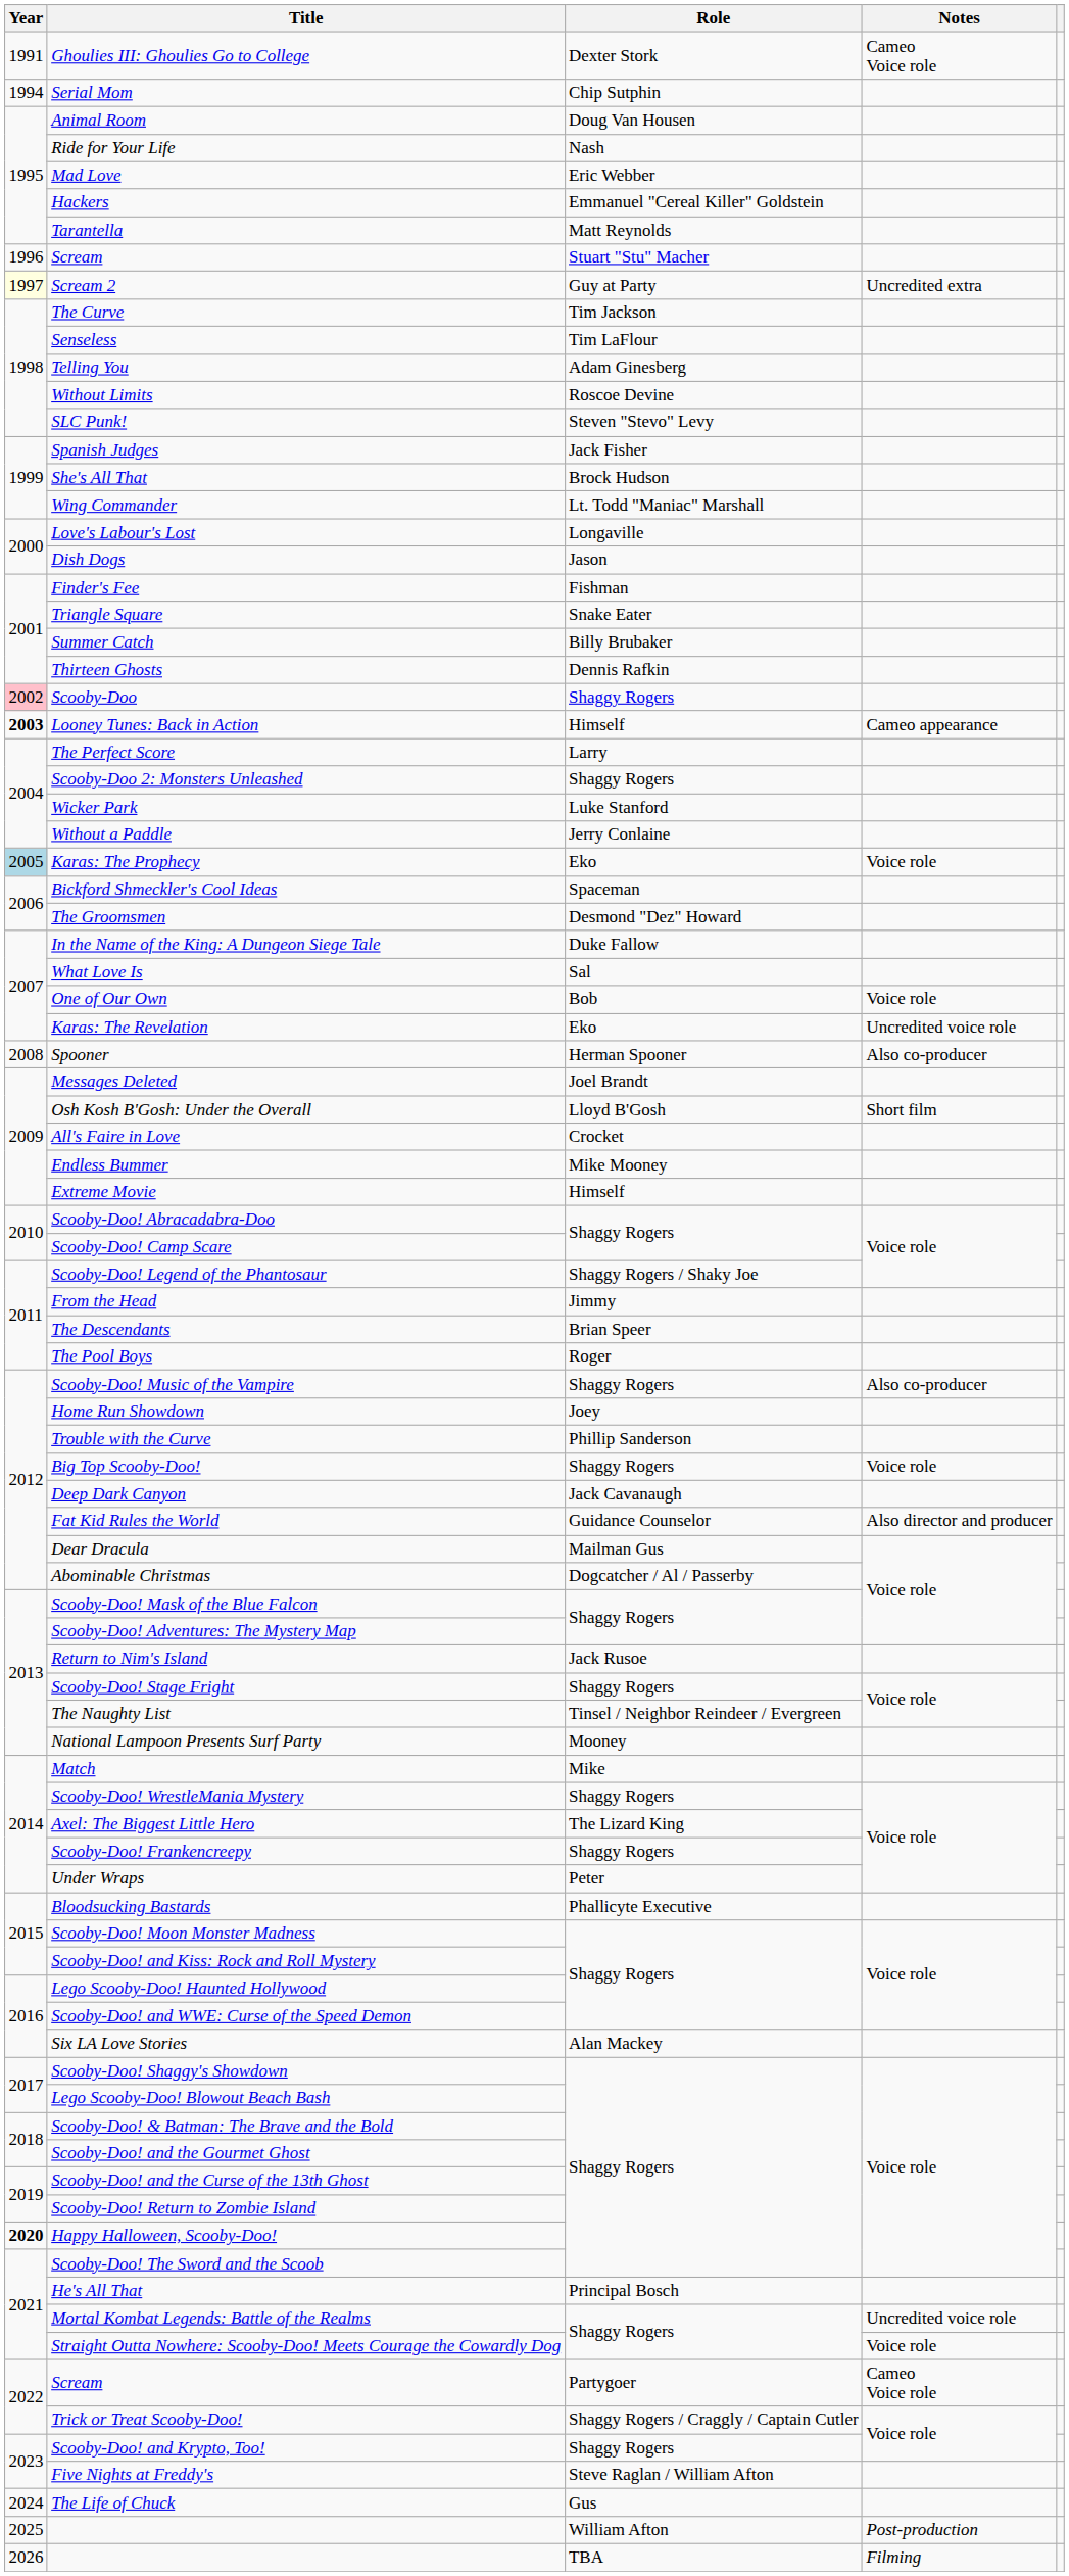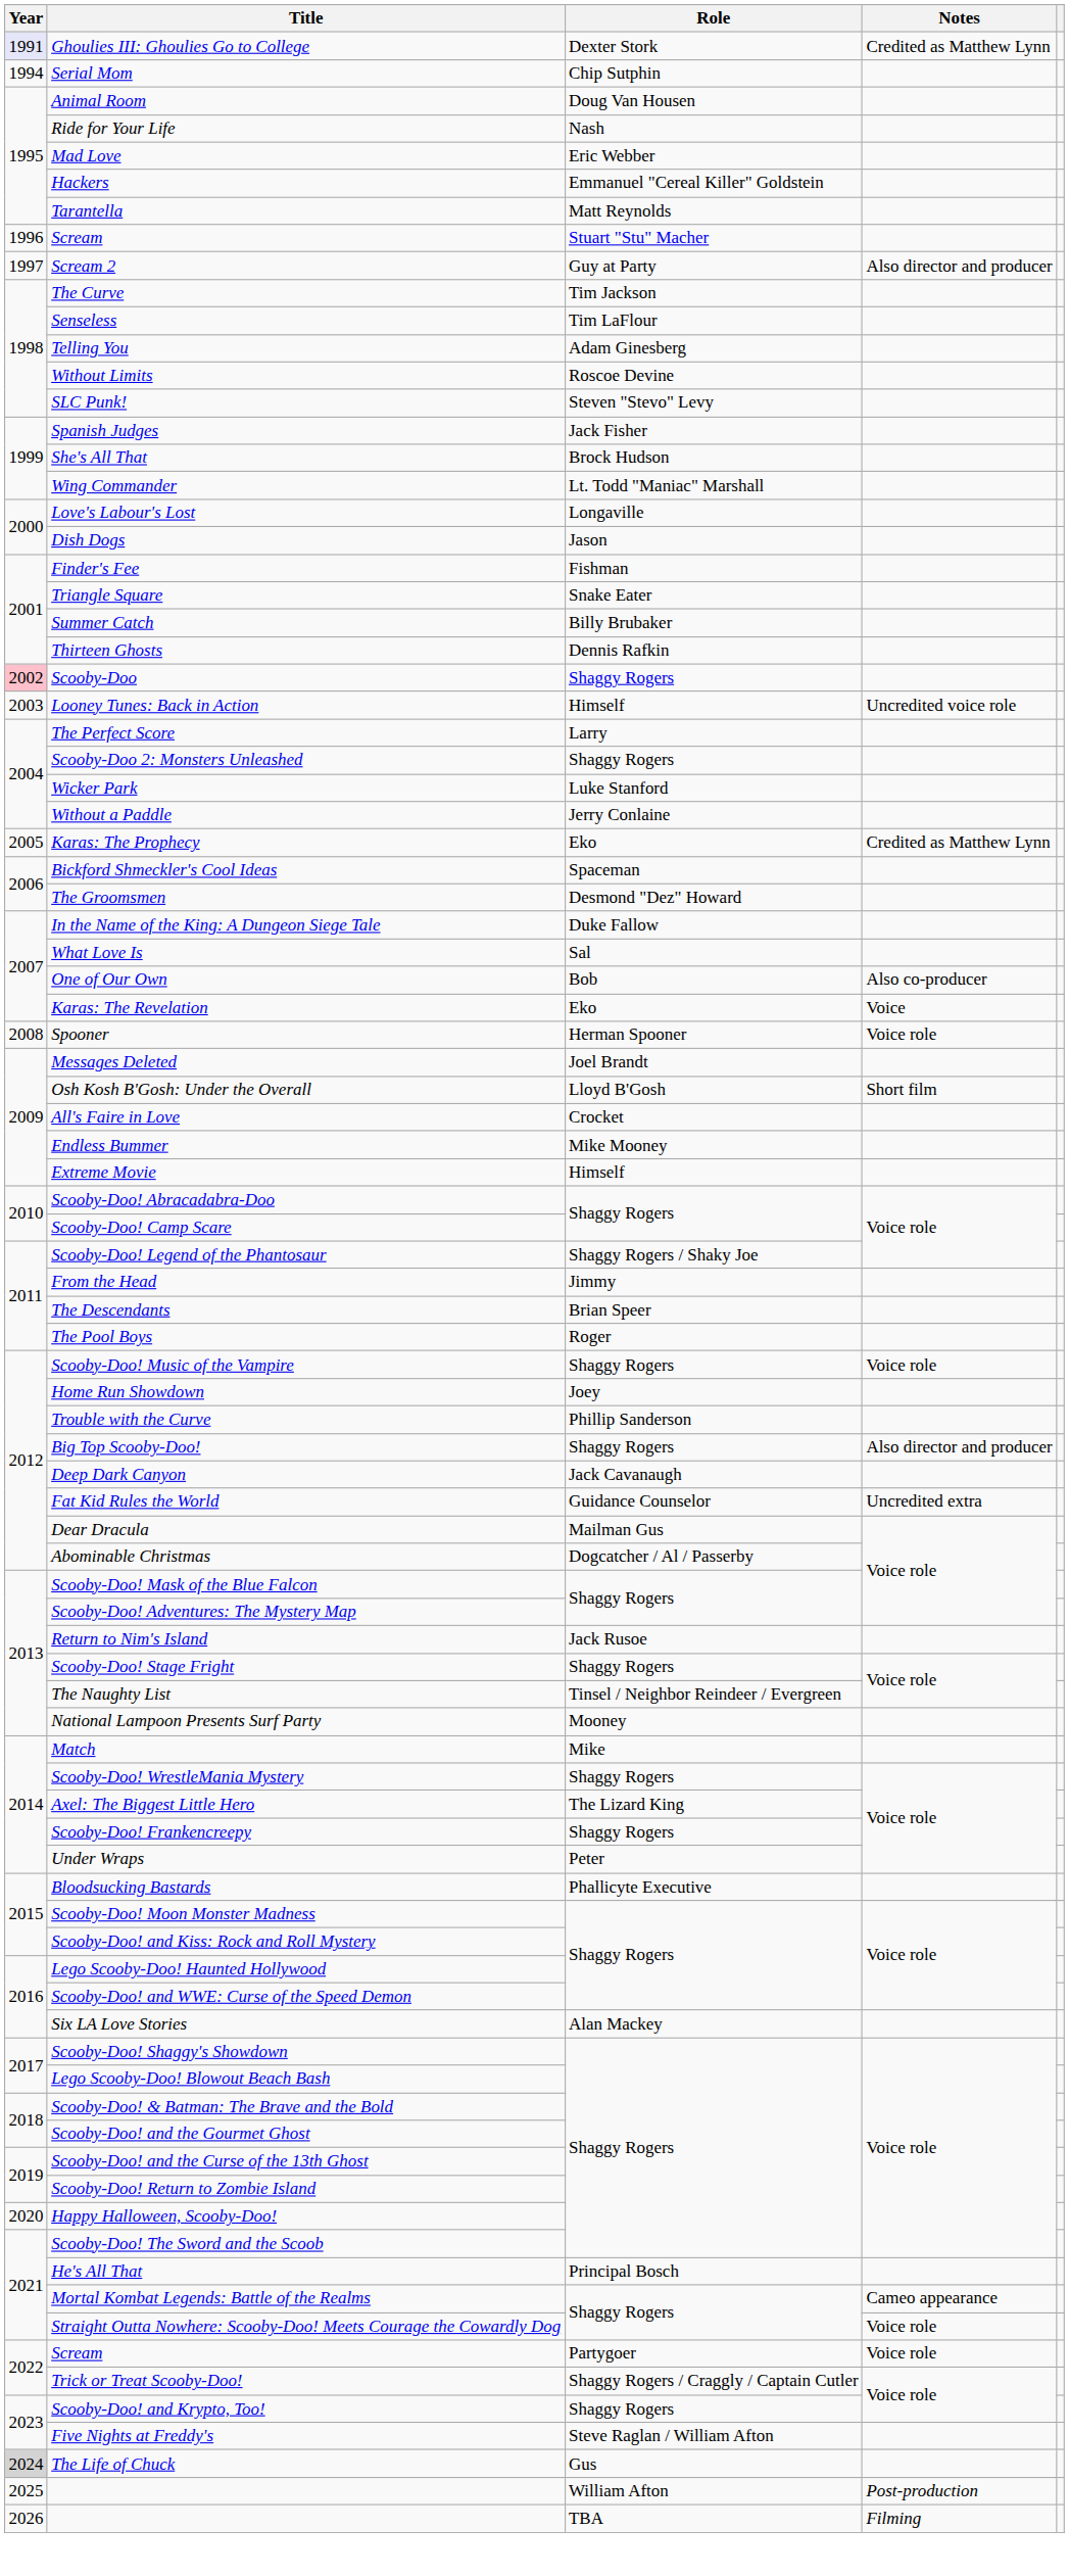 <table class = "wikitable sortable">
 <tr>
 <th>Year</th>
 <th>Title</th>
 <th>Role</th>
 <th>Notes</th>
 <th scope="col" class="unsortable"></th>
 </tr>
 <tr>
-<td>1991</td>
+<td style="background: lavender;">1991</td>
 <td><em><a href='#'>Ghoulies III: Ghoulies Go to College</a></em></td>
 <td>Dexter Stork</td>
-<td>Cameo<br>Voice role</td>
+<td>Credited as Matthew Lynn</td>
 <td style="text-align:center;"></td>
 </tr>
 <tr>
 <td>1994</td>
 <td><em><a href='#'>Serial Mom</a></em></td>
 <td>Chip Sutphin</td>
 <td></td>
 <td style="text-align:center;"></td>
 </tr>
 <tr>
 <td rowspan="5">1995</td>
 <td><em><a href='#'>Animal Room</a></em></td>
 <td>Doug Van Housen</td>
 <td></td>
 <td style="text-align:center;"></td>
 </tr>
 <tr>
 <td><em>Ride for Your Life</em></td>
 <td>Nash</td>
 <td></td>
 <td style="text-align:center;"></td>
 </tr>
 <tr>
 <td><em><a href='#'>Mad Love</a></em></td>
 <td>Eric Webber</td>
 <td></td>
 <td style="text-align:center;"></td>
 </tr>
 <tr>
 <td><em><a href='#'>Hackers</a></em></td>
 <td>Emmanuel "Cereal Killer" Goldstein</td>
 <td></td>
 <td style="text-align:center;"></td>
 </tr>
 <tr>
 <td><em><a href='#'>Tarantella</a></em></td>
 <td>Matt Reynolds</td>
 <td></td>
 <td style="text-align:center;"></td>
 </tr>
 <tr>
 <td>1996</td>
 <td><em><a href='#'>Scream</a></em></td>
 <td><a href='#'>Stuart "Stu" Macher</a></td>
 <td></td>
 <td style="text-align:center;"></td>
 </tr>
 <tr>
-<td style="background: lightyellow;">1997</td>
+<td>1997</td>
 <td><em><a href='#'>Scream 2</a></em></td>
 <td>Guy at Party</td>
-<td>Uncredited extra</td>
+<td>Also director and producer</td>
 <td style="text-align:center;"></td>
 </tr>
 <tr>
 <td rowspan="5">1998</td>
 <td><em><a href='#'>The Curve</a></em></td>
 <td>Tim Jackson</td>
 <td></td>
 <td style="text-align:center;"></td>
 </tr>
 <tr>
 <td><em><a href='#'>Senseless</a></em></td>
 <td>Tim LaFlour</td>
 <td></td>
 <td style="text-align:center;"></td>
 </tr>
 <tr>
 <td><em><a href='#'>Telling You</a></em></td>
 <td>Adam Ginesberg</td>
 <td></td>
 <td style="text-align:center;"></td>
 </tr>
 <tr>
 <td><em><a href='#'>Without Limits</a></em></td>
 <td>Roscoe Devine</td>
 <td></td>
 <td style="text-align:center;"></td>
 </tr>
 <tr>
 <td><em><a href='#'>SLC Punk!</a></em></td>
 <td>Steven "Stevo" Levy</td>
 <td></td>
 <td style="text-align:center;"></td>
 </tr>
 <tr>
 <td rowspan="3">1999</td>
 <td><em><a href='#'>Spanish Judges</a></em></td>
 <td>Jack Fisher</td>
 <td></td>
 <td style="text-align:center;"></td>
 </tr>
 <tr>
 <td><em><a href='#'>She's All That</a></em></td>
 <td>Brock Hudson</td>
 <td></td>
 <td style="text-align:center;"></td>
 </tr>
 <tr>
 <td><em><a href='#'>Wing Commander</a></em></td>
 <td>Lt. Todd "Maniac" Marshall</td>
 <td></td>
 <td style="text-align:center;"></td>
 </tr>
 <tr>
 <td rowspan="2">2000</td>
 <td><em><a href='#'>Love's Labour's Lost</a></em></td>
 <td>Longaville</td>
 <td></td>
 <td style="text-align:center;"></td>
 </tr>
 <tr>
 <td><em><a href='#'>Dish Dogs</a></em></td>
 <td>Jason</td>
 <td></td>
 <td style="text-align:center;"></td>
 </tr>
 <tr>
 <td rowspan="4">2001</td>
 <td><em><a href='#'>Finder's Fee</a></em></td>
 <td>Fishman</td>
 <td></td>
 <td style="text-align:center;"></td>
 </tr>
 <tr>
 <td><em><a href='#'>Triangle Square</a></em></td>
 <td>Snake Eater</td>
 <td></td>
 <td style="text-align:center;"></td>
 </tr>
 <tr>
 <td><em><a href='#'>Summer Catch</a></em></td>
 <td>Billy Brubaker</td>
 <td></td>
 <td style="text-align:center;"></td>
 </tr>
 <tr>
 <td><em><a href='#'>Thirteen Ghosts</a></em></td>
 <td>Dennis Rafkin</td>
 <td></td>
 <td style="text-align:center;"></td>
 </tr>
 <tr>
 <td style="background: pink;">2002</td>
 <td><em><a href='#'>Scooby-Doo</a></em></td>
 <td><a href='#'>Shaggy Rogers</a></td>
 <td></td>
 <td style="text-align:center;"></td>
 </tr>
 <tr>
-<td><strong>2003</strong></td>
+<td>2003</td>
 <td><em><a href='#'>Looney Tunes: Back in Action</a></em></td>
 <td>Himself</td>
-<td>Cameo appearance</td>
+<td>Uncredited voice role</td>
 <td style="text-align:center;"></td>
 </tr>
 <tr>
 <td rowspan="4">2004</td>
 <td><em><a href='#'>The Perfect Score</a></em></td>
 <td>Larry</td>
 <td></td>
 <td style="text-align:center;"></td>
 </tr>
 <tr>
 <td><em><a href='#'>Scooby-Doo 2: Monsters Unleashed</a></em></td>
 <td>Shaggy Rogers</td>
 <td></td>
 <td style="text-align:center;"></td>
 </tr>
 <tr>
 <td><em><a href='#'>Wicker Park</a></em></td>
 <td>Luke Stanford</td>
 <td></td>
 <td style="text-align:center;"></td>
 </tr>
 <tr>
 <td><em><a href='#'>Without a Paddle</a></em></td>
 <td>Jerry Conlaine</td>
 <td></td>
 <td style="text-align:center;"></td>
 </tr>
 <tr>
-<td style="background: lightblue;">2005</td>
+<td>2005</td>
 <td><em><a href='#'>Karas: The Prophecy</a></em></td>
 <td>Eko</td>
-<td>Voice role</td>
+<td>Credited as Matthew Lynn</td>
 <td style="text-align:center;"></td>
 </tr>
 <tr>
 <td rowspan="2">2006</td>
 <td><em><a href='#'>Bickford Shmeckler's Cool Ideas</a></em></td>
 <td>Spaceman</td>
 <td></td>
 <td style="text-align:center;"></td>
 </tr>
 <tr>
 <td><em><a href='#'>The Groomsmen</a></em></td>
 <td>Desmond "Dez" Howard</td>
 <td></td>
 <td style="text-align:center;"></td>
 </tr>
 <tr>
 <td rowspan="4">2007</td>
 <td><em><a href='#'>In the Name of the King: A Dungeon Siege Tale</a></em></td>
 <td>Duke Fallow</td>
 <td></td>
 <td style="text-align:center;"></td>
 </tr>
 <tr>
 <td><em><a href='#'>What Love Is</a></em></td>
 <td>Sal</td>
 <td></td>
 <td style="text-align:center;"></td>
 </tr>
 <tr>
 <td><em><a href='#'>One of Our Own</a></em></td>
 <td>Bob</td>
-<td>Voice role</td>
+<td>Also co-producer</td>
 <td style="text-align:center;"></td>
 </tr>
 <tr>
 <td><em><a href='#'>Karas: The Revelation</a></em></td>
 <td>Eko</td>
-<td>Uncredited voice role</td>
+<td>Voice</td>
 <td style="text-align:center;"></td>
 </tr>
 <tr>
 <td>2008</td>
 <td><em>Spooner</em></td>
 <td>Herman Spooner</td>
-<td>Also co-producer</td>
+<td>Voice role</td>
 <td style="text-align:center;"></td>
 </tr>
 <tr>
 <td rowspan="5">2009</td>
 <td><em><a href='#'>Messages Deleted</a></em></td>
 <td>Joel Brandt</td>
 <td></td>
 <td style="text-align:center;"></td>
 </tr>
 <tr>
 <td><em>Osh Kosh B'Gosh: Under the Overall</em></td>
 <td>Lloyd B'Gosh</td>
 <td>Short film</td>
 <td style="text-align:center;"></td>
 </tr>
 <tr>
 <td><em><a href='#'>All's Faire in Love</a></em></td>
 <td>Crocket</td>
 <td></td>
 <td style="text-align:center;"></td>
 </tr>
 <tr>
 <td><em><a href='#'>Endless Bummer</a></em></td>
 <td>Mike Mooney</td>
 <td></td>
 <td style="text-align:center;"></td>
 </tr>
 <tr>
 <td><em><a href='#'>Extreme Movie</a></em></td>
 <td>Himself</td>
 <td></td>
 <td style="text-align:center;"></td>
 </tr>
 <tr>
 <td rowspan="2">2010</td>
 <td><em><a href='#'>Scooby-Doo! Abracadabra-Doo</a></em></td>
 <td rowspan="2">Shaggy Rogers</td>
 <td rowspan="3">Voice role</td>
 <td style="text-align:center;"></td>
 </tr>
 <tr>
 <td><em><a href='#'>Scooby-Doo! Camp Scare</a></em></td>
 <td style="text-align:center;"></td>
 </tr>
 <tr>
 <td rowspan="4">2011</td>
 <td><em><a href='#'>Scooby-Doo! Legend of the Phantosaur</a></em></td>
 <td>Shaggy Rogers / Shaky Joe</td>
 <td style="text-align:center;"></td>
 </tr>
 <tr>
 <td><em><a href='#'>From the Head</a></em></td>
 <td>Jimmy</td>
 <td></td>
 <td style="text-align:center;"></td>
 </tr>
 <tr>
 <td><em><a href='#'>The Descendants</a></em></td>
 <td>Brian Speer</td>
 <td></td>
 <td style="text-align:center;"></td>
 </tr>
 <tr>
 <td><em><a href='#'>The Pool Boys</a></em></td>
 <td>Roger</td>
 <td></td>
 <td style="text-align:center;"></td>
 </tr>
 <tr>
 <td rowspan="8">2012</td>
 <td><em><a href='#'>Scooby-Doo! Music of the Vampire</a></em></td>
 <td>Shaggy Rogers</td>
-<td>Also co-producer</td>
+<td>Voice role</td>
 <td style="text-align:center;"></td>
 </tr>
 <tr>
 <td><em><a href='#'>Home Run Showdown</a></em></td>
 <td>Joey</td>
 <td></td>
 <td style="text-align:center;"></td>
 </tr>
 <tr>
 <td><em><a href='#'>Trouble with the Curve</a></em></td>
 <td>Phillip Sanderson</td>
 <td></td>
 <td style="text-align:center;"></td>
 </tr>
 <tr>
 <td><em><a href='#'>Big Top Scooby-Doo!</a></em></td>
 <td>Shaggy Rogers</td>
-<td>Voice role</td>
+<td>Also director and producer</td>
 <td style="text-align:center;"></td>
 </tr>
 <tr>
 <td><em><a href='#'>Deep Dark Canyon</a></em></td>
 <td>Jack Cavanaugh</td>
 <td></td>
 <td style="text-align:center;"></td>
 </tr>
 <tr>
 <td><em><a href='#'>Fat Kid Rules the World</a></em></td>
 <td>Guidance Counselor</td>
-<td>Also director and producer</td>
+<td>Uncredited extra</td>
 <td style="text-align:center;"></td>
 </tr>
 <tr>
 <td><em>Dear Dracula</em></td>
 <td>Mailman Gus</td>
 <td rowspan="4">Voice role</td>
 <td style="text-align:center;"></td>
 </tr>
 <tr>
 <td><em>Abominable Christmas</em></td>
 <td>Dogcatcher / Al / Passerby</td>
 <td style="text-align:center;"></td>
 </tr>
 <tr>
 <td rowspan="6">2013</td>
 <td><em><a href='#'>Scooby-Doo! Mask of the Blue Falcon</a></em></td>
 <td rowspan="2">Shaggy Rogers</td>
 <td style="text-align:center;"></td>
 </tr>
 <tr>
 <td><em><a href='#'>Scooby-Doo! Adventures: The Mystery Map</a></em></td>
 <td style="text-align:center;"></td>
 </tr>
 <tr>
 <td><em><a href='#'>Return to Nim's Island</a></em></td>
 <td>Jack Rusoe</td>
 <td></td>
 <td style="text-align:center;"></td>
 </tr>
 <tr>
 <td><em><a href='#'>Scooby-Doo! Stage Fright</a></em></td>
 <td>Shaggy Rogers</td>
 <td rowspan="2">Voice role</td>
 <td style="text-align:center;"></td>
 </tr>
 <tr>
 <td><em>The Naughty List</em></td>
 <td>Tinsel / Neighbor Reindeer / Evergreen</td>
 <td style="text-align:center;"></td>
 </tr>
 <tr>
 <td><em>National Lampoon Presents Surf Party</em></td>
 <td>Mooney</td>
 <td></td>
 <td style="text-align:center;"></td>
 </tr>
 <tr>
 <td rowspan="5">2014</td>
 <td><em><a href='#'>Match</a></em></td>
 <td>Mike</td>
 <td></td>
 <td style="text-align:center;"></td>
 </tr>
 <tr>
 <td><em><a href='#'>Scooby-Doo! WrestleMania Mystery</a></em></td>
 <td>Shaggy Rogers</td>
 <td rowspan="4">Voice role</td>
 <td style="text-align:center;"></td>
 </tr>
 <tr>
 <td><em><a href='#'>Axel: The Biggest Little Hero</a></em></td>
 <td>The Lizard King</td>
 <td style="text-align:center;"></td>
 </tr>
 <tr>
 <td><em><a href='#'>Scooby-Doo! Frankencreepy</a></em></td>
 <td>Shaggy Rogers</td>
 <td style="text-align:center;"></td>
 </tr>
 <tr>
 <td><em>Under Wraps</em></td>
 <td>Peter</td>
 <td style="text-align:center;"></td>
 </tr>
 <tr>
 <td rowspan="3">2015</td>
 <td><em><a href='#'>Bloodsucking Bastards</a></em></td>
 <td>Phallicyte Executive</td>
 <td></td>
 <td style="text-align:center;"></td>
 </tr>
 <tr>
 <td><em><a href='#'>Scooby-Doo! Moon Monster Madness</a></em></td>
 <td rowspan="4">Shaggy Rogers</td>
 <td rowspan="4">Voice role</td>
 <td style="text-align:center;"></td>
 </tr>
 <tr>
 <td><em><a href='#'>Scooby-Doo! and Kiss: Rock and Roll Mystery</a></em></td>
 <td style="text-align:center;"></td>
 </tr>
 <tr>
 <td rowspan="3">2016</td>
 <td><em><a href='#'>Lego Scooby-Doo! Haunted Hollywood</a></em></td>
 <td style="text-align:center;"></td>
 </tr>
 <tr>
 <td><em><a href='#'>Scooby-Doo! and WWE: Curse of the Speed Demon</a></em></td>
 <td style="text-align:center;"></td>
 </tr>
 <tr>
 <td><em>Six LA Love Stories</em></td>
 <td>Alan Mackey</td>
 <td></td>
 <td style="text-align:center;"></td>
 </tr>
 <tr>
 <td rowspan="2">2017</td>
 <td><em><a href='#'>Scooby-Doo! Shaggy's Showdown</a></em></td>
 <td rowspan="8">Shaggy Rogers</td>
 <td rowspan="8">Voice role</td>
 <td style="text-align:center;"></td>
 </tr>
 <tr>
 <td><em><a href='#'>Lego Scooby-Doo! Blowout Beach Bash</a></em></td>
 <td style="text-align:center;"></td>
 </tr>
 <tr>
 <td rowspan="2">2018</td>
 <td><em><a href='#'>Scooby-Doo! & Batman: The Brave and the Bold</a></em></td>
 <td style="text-align:center;"></td>
 </tr>
 <tr>
 <td><em><a href='#'>Scooby-Doo! and the Gourmet Ghost</a></em></td>
 <td style="text-align:center;"></td>
 </tr>
 <tr>
 <td rowspan="2">2019</td>
 <td><em><a href='#'>Scooby-Doo! and the Curse of the 13th Ghost</a></em></td>
 <td style="text-align:center;"></td>
 </tr>
 <tr>
 <td><em><a href='#'>Scooby-Doo! Return to Zombie Island</a></em></td>
 <td style="text-align:center;"></td>
 </tr>
 <tr>
-<td><strong>2020</strong></td>
+<td>2020</td>
 <td><em><a href='#'>Happy Halloween, Scooby-Doo!</a></em></td>
 <td style="text-align:center;"></td>
 </tr>
 <tr>
 <td rowspan="4">2021</td>
 <td><em><a href='#'>Scooby-Doo! The Sword and the Scoob</a></em></td>
 <td style="text-align:center;"></td>
 </tr>
 <tr>
 <td><em><a href='#'>He's All That</a></em></td>
 <td>Principal Bosch</td>
 <td></td>
 <td style="text-align:center;"></td>
 </tr>
 <tr>
 <td><em><a href='#'>Mortal Kombat Legends: Battle of the Realms</a></em></td>
 <td rowspan="2">Shaggy Rogers</td>
-<td>Uncredited voice role</td>
+<td>Cameo appearance</td>
 <td style="text-align:center;"></td>
 </tr>
 <tr>
 <td><em><a href='#'>Straight Outta Nowhere: Scooby-Doo! Meets Courage the Cowardly Dog</a></em></td>
 <td>Voice role</td>
 <td style="text-align:center;"></td>
 </tr>
 <tr>
 <td rowspan="2">2022</td>
 <td><em><a href='#'>Scream</a></em></td>
 <td>Partygoer</td>
-<td>Cameo<br>Voice role</td>
+<td>Voice role</td>
 <td style="text-align:center;"></td>
 </tr>
 <tr>
 <td><em><a href='#'>Trick or Treat Scooby-Doo!</a></em></td>
 <td>Shaggy Rogers / Craggly / Captain Cutler</td>
 <td rowspan="2">Voice role</td>
 <td style="text-align:center;"></td>
 </tr>
 <tr>
 <td rowspan="2">2023</td>
 <td><em><a href='#'>Scooby-Doo! and Krypto, Too!</a></em></td>
 <td>Shaggy Rogers</td>
 <td style="text-align:center;"></td>
 </tr>
 <tr>
 <td><em><a href='#'>Five Nights at Freddy's</a></em></td>
 <td>Steve Raglan / William Afton</td>
 <td></td>
 <td style="text-align:center;"></td>
 </tr>
 <tr>
-<td>2024</td>
+<td style="background: lightgrey;">2024</td>
 <td><em><a href='#'>The Life of Chuck</a></em></td>
 <td>Gus</td>
 <td></td>
 <td style="text-align:center;"></td>
 </tr>
 <tr>
 <td>2025</td>
 <td></td>
 <td>William Afton</td>
 <td><em>Post-production</em></td>
 <td style="text-align:center;"></td>
 </tr>
 <tr>
 <td>2026</td>
 <td></td>
 <td>TBA</td>
 <td><em>Filming</em></td>
 <td style="text-align:center;"></td>
 </tr>
 </table>
